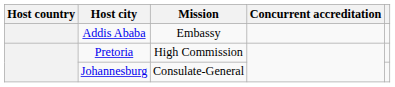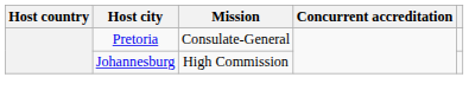 <table class="wikitable plainrowheaders" style="text-align:center;">
 <tr>
 <th scope="col">Host country</th>
 <th scope="col">Host city</th>
 <th scope="col">Mission</th>
 <th scope="col">Concurrent accreditation</th>
 <th scope="col"></th>
 </tr>
 <tr>
-<th scope="row"></th>
-<td><a href='#'>Addis Ababa</a></td>
-<td>Embassy</td>
-<td></td>
-<td></td>
-</tr>
-<tr>
 <th scope="row" rowspan="2"></th>
 <td><a href='#'>Pretoria</a></td>
-<td>High Commission</td>
+<td>Consulate-General</td>
 <td rowspan="2"></td>
 <td></td>
 </tr>
 <tr>
 <td><a href='#'>Johannesburg</a></td>
-<td>Consulate-General</td>
+<td>High Commission</td>
 <td></td>
 </tr>
 </table>
